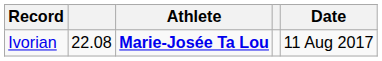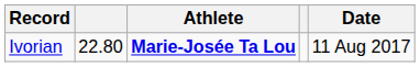 <table class="wikitable">
 <tr>
 <th>Record</th>
 <th></th>
 <th>Athlete</th>
 <th></th>
 <th>Date</th>
 </tr>
 <tr>
 <td><a href='#'>Ivorian</a></td>
-<td>22.08</td>
+<td>22.80</td>
 <td><strong><a href='#'>Marie-Josée Ta Lou</a></strong></td>
 <td></td>
 <td align=right>11 Aug 2017</td>
 </tr>
 </table>
